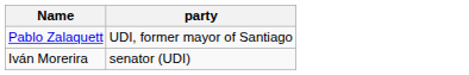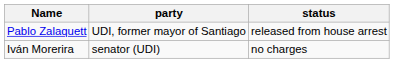 <table class="wikitable">
 <tr>
 <th>Name</th>
 <th>party</th>
+<th>status</th>
 </tr>
 <tr>
 <td><a href='#'>Pablo Zalaquett</a></td>
 <td>UDI, former mayor of Santiago</td>
+<td>released from house arrest</td>
 </tr>
 <tr>
 <td>Iván Morerira</td>
 <td>senator (UDI)</td>
+<td>no charges</td>
 </tr>
 </table>
